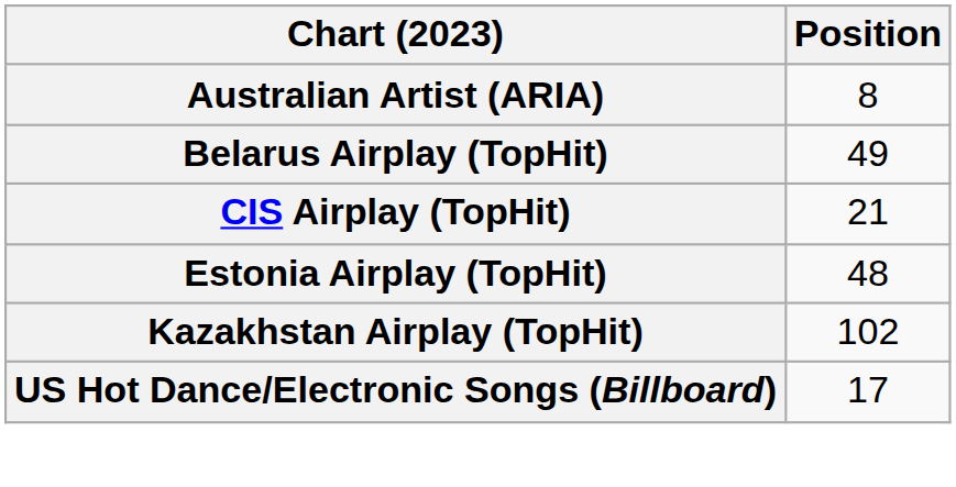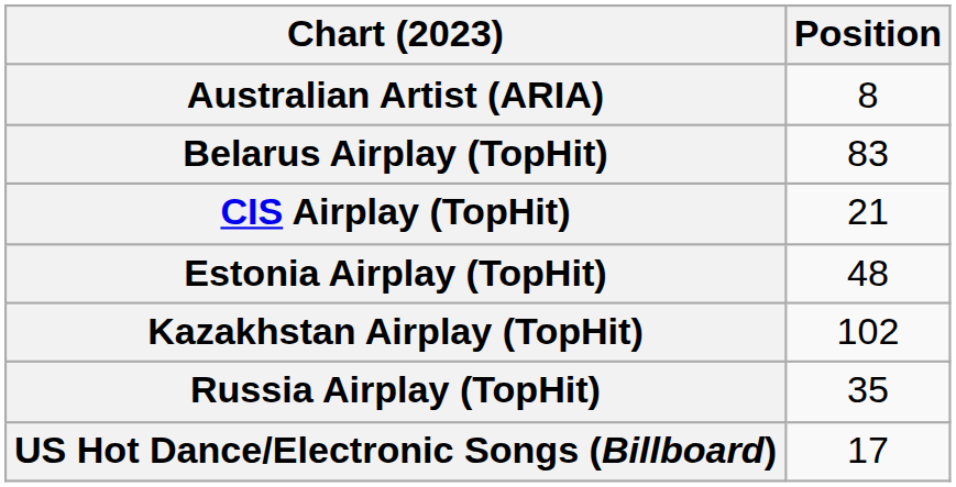 <table class="wikitable sortable plainrowheaders" style="text-align:center">
 <tr>
 <th scope="col">Chart (2023)</th>
 <th scope="col">Position</th>
 </tr>
 <tr>
 <th scope="row">Australian Artist (ARIA)</th>
 <td>8</td>
 </tr>
 <tr>
 <th scope="row">Belarus Airplay (TopHit)</th>
-<td>49</td>
+<td>83</td>
 </tr>
 <tr>
 <th scope="row"><a href='#'>CIS</a> Airplay (TopHit)</th>
 <td>21</td>
 </tr>
 <tr>
 <th scope="row">Estonia Airplay (TopHit)</th>
 <td>48</td>
 </tr>
 <tr>
 <th scope="row">Kazakhstan Airplay (TopHit)</th>
 <td>102</td>
 </tr>
 <tr>
+<th scope="row">Russia Airplay (TopHit)</th>
+<td>35</td>
+</tr>
+<tr>
 <th scope="row">US Hot Dance/Electronic Songs (<em>Billboard</em>)</th>
 <td>17</td>
 </tr>
 </table>
